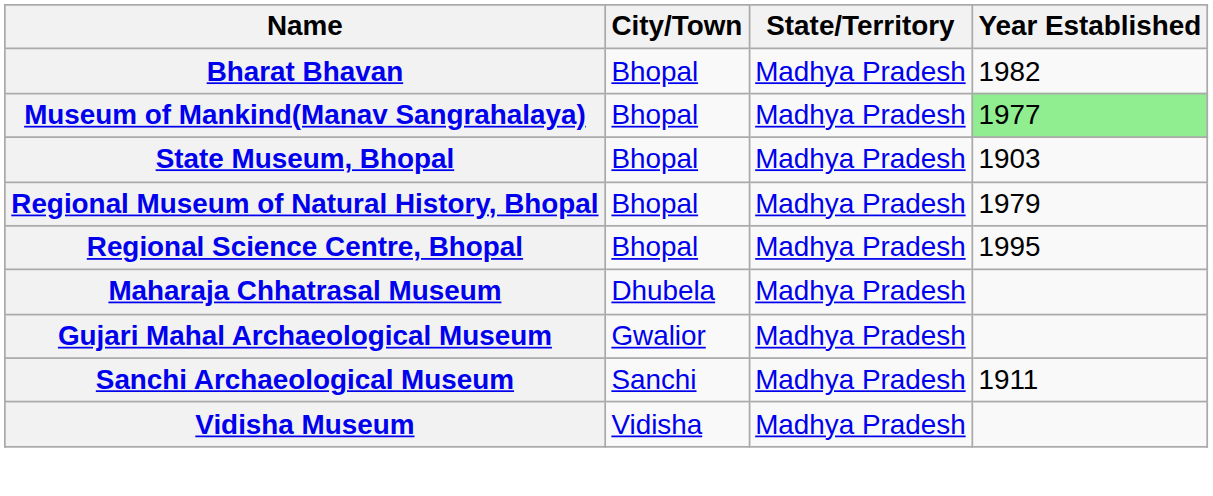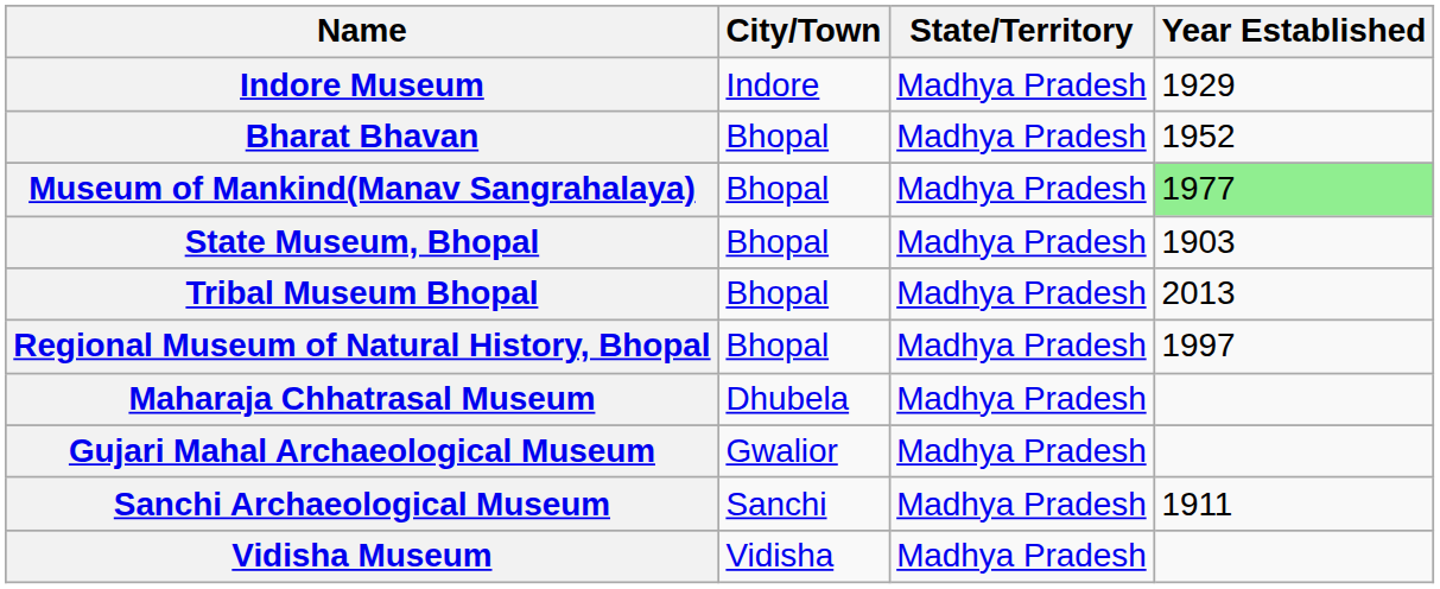 <table class="wikitable sortable">
 <tr>
 <th scope=col>Name</th>
 <th scope=col>City/Town</th>
 <th scope=col>State/Territory</th>
 <th scope=col>Year Established</th>
 </tr>
 <tr>
+<th scope=row><a href='#'>Indore Museum</a></th>
+<td><a href='#'>Indore</a></td>
+<td><a href='#'>Madhya Pradesh</a></td>
+<td>1929</td>
+</tr>
+<tr>
 <th scope=row><a href='#'>Bharat Bhavan</a></th>
 <td><a href='#'>Bhopal</a></td>
 <td><a href='#'>Madhya Pradesh</a></td>
-<td>1982</td>
+<td>1952</td>
 </tr>
 <tr>
 <th scope=row><a href='#'>Museum of Mankind(Manav Sangrahalaya)</a></th>
 <td><a href='#'>Bhopal</a></td>
 <td><a href='#'>Madhya Pradesh</a></td>
 <td style="background: lightgreen;">1977</td>
 </tr>
 <tr>
 <th scope=row><a href='#'>State Museum, Bhopal</a></th>
 <td><a href='#'>Bhopal</a></td>
 <td><a href='#'>Madhya Pradesh</a></td>
 <td>1903</td>
 </tr>
 <tr>
+<th scope=row><a href='#'>Tribal Museum Bhopal</a></th>
+<td><a href='#'>Bhopal</a></td>
+<td><a href='#'>Madhya Pradesh</a></td>
+<td>2013</td>
+</tr>
+<tr>
 <th scope=row><a href='#'>Regional Museum of Natural History, Bhopal</a></th>
 <td><a href='#'>Bhopal</a></td>
 <td><a href='#'>Madhya Pradesh</a></td>
-<td>1979</td>
-</tr>
-<tr>
-<th scope=row><a href='#'>Regional Science Centre, Bhopal</a></th>
-<td><a href='#'>Bhopal</a></td>
-<td><a href='#'>Madhya Pradesh</a></td>
-<td>1995</td>
+<td>1997</td>
 </tr>
 <tr>
 <th scope=row><a href='#'>Maharaja Chhatrasal Museum</a></th>
 <td><a href='#'>Dhubela</a></td>
 <td><a href='#'>Madhya Pradesh</a></td>
 <td></td>
 </tr>
 <tr>
 <th scope=row><a href='#'>Gujari Mahal Archaeological Museum</a></th>
 <td><a href='#'>Gwalior</a></td>
 <td><a href='#'>Madhya Pradesh</a></td>
 <td></td>
 </tr>
 <tr>
 <th scope=row><a href='#'>Sanchi Archaeological Museum</a></th>
 <td><a href='#'>Sanchi</a></td>
 <td><a href='#'>Madhya Pradesh</a></td>
 <td>1911</td>
 </tr>
 <tr>
 <th scope=row><a href='#'>Vidisha Museum</a></th>
 <td><a href='#'>Vidisha</a></td>
 <td><a href='#'>Madhya Pradesh</a></td>
 <td></td>
 </tr>
 </table>
